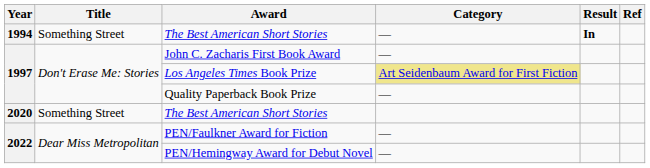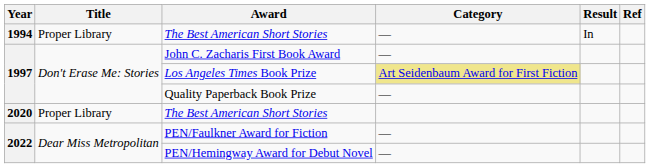 <table class="wikitable sortable">
 <tr>
 <th>Year</th>
 <th>Title</th>
 <th>Award</th>
 <th>Category</th>
 <th>Result</th>
 <th>Ref</th>
 </tr>
 <tr>
 <th>1994</th>
-<td>Something Street</td>
+<td>Proper Library</td>
 <td><a href='#'><em>The Best American Short Stories</em></a></td>
 <td>—</td>
-<td><strong>In</strong></td>
+<td>In</td>
 <td></td>
 </tr>
 <tr>
 <th rowspan="3">1997</th>
 <td rowspan="3"><em>Don't Erase Me: Stories</em></td>
 <td><a href='#'>John C. Zacharis First Book Award</a></td>
 <td>—</td>
 <td></td>
 <td></td>
 </tr>
 <tr>
 <td><a href='#'><em>Los Angeles Times</em> Book Prize</a></td>
 <td style="background: khaki;"><a href='#'>Art Seidenbaum Award for First Fiction</a></td>
 <td></td>
 <td></td>
 </tr>
 <tr>
 <td>Quality Paperback Book Prize</td>
 <td>—</td>
 <td></td>
 <td></td>
 </tr>
 <tr>
 <th>2020</th>
-<td>Something Street</td>
+<td>Proper Library</td>
 <td><a href='#'><em>The Best American Short Stories</em></a></td>
 <td></td>
 <td></td>
 <td></td>
 </tr>
 <tr>
 <th rowspan="2">2022</th>
 <td rowspan="2"><em>Dear Miss Metropolitan</em></td>
 <td><a href='#'>PEN/Faulkner Award for Fiction</a></td>
 <td>—</td>
 <td></td>
 <td></td>
 </tr>
 <tr>
 <td><a href='#'>PEN/Hemingway Award for Debut Novel</a></td>
 <td>—</td>
 <td></td>
 <td></td>
 </tr>
 </table>
